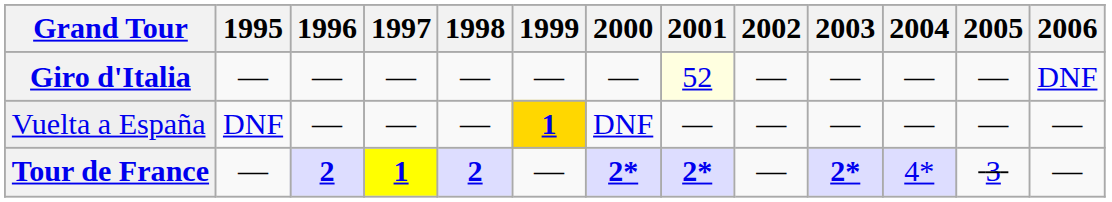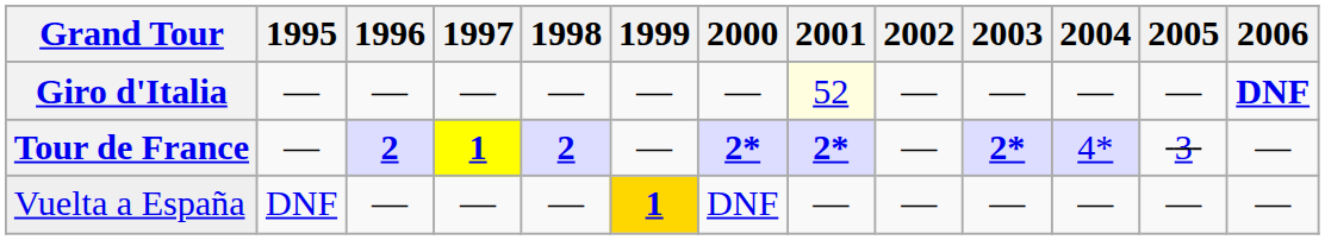 <table class="wikitable plainrowheaders">
 <tr>
 <th scope="col"><a href='#'>Grand Tour</a></th>
 <th scope="col">1995</th>
 <th scope="col">1996</th>
 <th scope="col">1997</th>
 <th scope="col">1998</th>
 <th scope="col">1999</th>
 <th scope="col">2000</th>
 <th scope="col">2001</th>
 <th scope="col">2002</th>
 <th scope="col">2003</th>
 <th scope="col">2004</th>
 <th scope="col">2005</th>
 <th scope="col">2006</th>
 </tr>
 <tr style="text-align:center;">
 <th scope="row"> <a href='#'>Giro d'Italia</a></th>
 <td>—</td>
 <td>—</td>
 <td>—</td>
 <td>—</td>
 <td>—</td>
 <td>—</td>
 <td style="background: lightyellow;"><a href='#'>52</a></td>
 <td>—</td>
 <td>—</td>
 <td>—</td>
 <td>—</td>
-<td><a href='#'>DNF</a></td>
+<td><strong><a href='#'>DNF</a></strong></td>
+</tr>
+<tr style="text-align:center;">
+<th scope="row"> <a href='#'>Tour de France</a></th>
+<td>—</td>
+<td style="background:#ddf;"><a href='#'><strong>2</strong></a></td>
+<td style="background:yellow;"><strong><a href='#'>1</a></strong></td>
+<td style="background:#ddf;"><a href='#'><strong>2</strong></a></td>
+<td>—</td>
+<td style="background:#ddf;"><a href='#'><strong>2*</strong></a></td>
+<td style="background:#ddf;"><a href='#'><strong>2*</strong></a></td>
+<td>—</td>
+<td style="background:#ddf;"><a href='#'><strong>2*</strong></a></td>
+<td style="background:#ddf;"><a href='#'>4*</a></td>
+<td><s> <a href='#'>3</a> </s></td>
+<td>—</td>
 </tr>
 <tr style="text-align:center;">
 <td style="text-align:left; background:#efefef;"> <a href='#'>Vuelta a España</a></td>
 <td><a href='#'>DNF</a></td>
 <td>—</td>
 <td>—</td>
 <td>—</td>
 <td style="background:gold;"><strong><a href='#'>1</a></strong></td>
 <td><a href='#'>DNF</a></td>
 <td>—</td>
 <td>—</td>
 <td>—</td>
 <td>—</td>
 <td>—</td>
 <td>—</td>
 </tr>
-<tr style="text-align:center;">
-<th scope="row"> <a href='#'>Tour de France</a></th>
-<td>—</td>
-<td style="background:#ddf;"><a href='#'><strong>2</strong></a></td>
-<td style="background:yellow;"><strong><a href='#'>1</a></strong></td>
-<td style="background:#ddf;"><a href='#'><strong>2</strong></a></td>
-<td>—</td>
-<td style="background:#ddf;"><a href='#'><strong>2*</strong></a></td>
-<td style="background:#ddf;"><a href='#'><strong>2*</strong></a></td>
-<td>—</td>
-<td style="background:#ddf;"><a href='#'><strong>2*</strong></a></td>
-<td style="background:#ddf;"><a href='#'>4*</a></td>
-<td><s> <a href='#'>3</a> </s></td>
-<td>—</td>
-</tr>
 </table>
